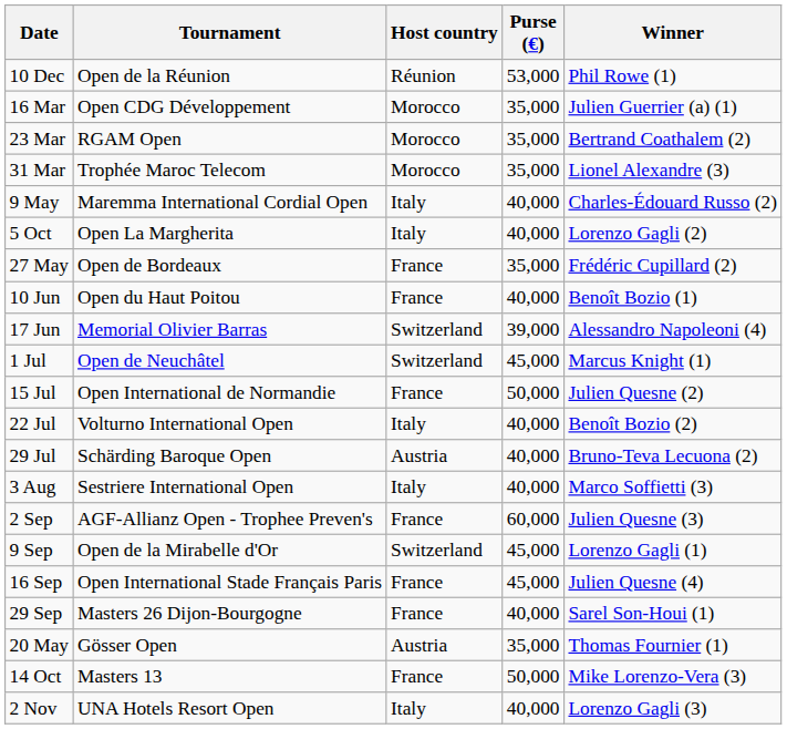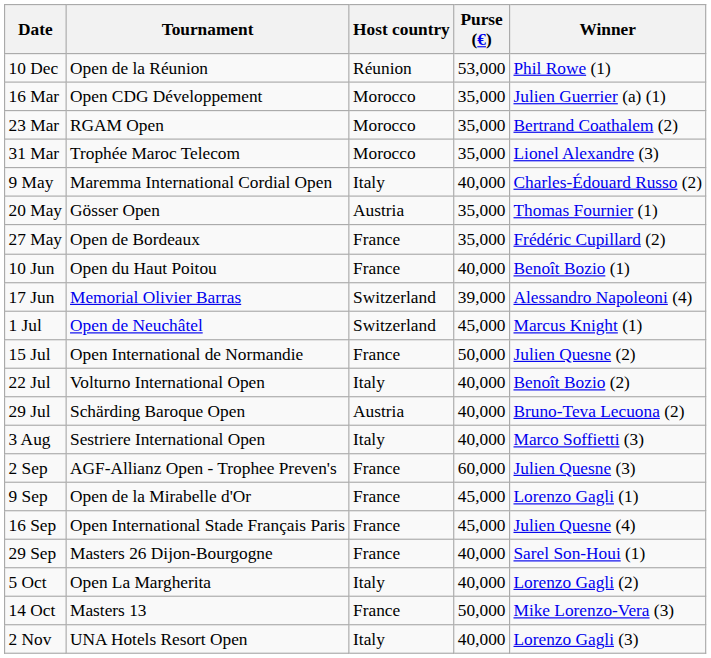 <table class="wikitable" style="font-size:95%;">
 <tr>
 <th>Date</th>
 <th>Tournament</th>
 <th>Host country</th>
 <th>Purse<br>(<a href='#'>€</a>)</th>
 <th>Winner</th>
 </tr>
 <tr>
 <td>10 Dec</td>
 <td>Open de la Réunion</td>
 <td>Réunion</td>
 <td align=right>53,000</td>
 <td> <a href='#'>Phil Rowe</a> (1)</td>
 </tr>
 <tr>
 <td>16 Mar</td>
 <td>Open CDG Développement</td>
 <td>Morocco</td>
 <td align=right>35,000</td>
 <td> <a href='#'>Julien Guerrier</a> (a) (1)</td>
 </tr>
 <tr>
 <td>23 Mar</td>
 <td>RGAM Open</td>
 <td>Morocco</td>
 <td align=right>35,000</td>
 <td> <a href='#'>Bertrand Coathalem</a> (2)</td>
 </tr>
 <tr>
 <td>31 Mar</td>
 <td>Trophée Maroc Telecom</td>
 <td>Morocco</td>
 <td align=right>35,000</td>
 <td> <a href='#'>Lionel Alexandre</a> (3)</td>
 </tr>
 <tr>
 <td>9 May</td>
 <td>Maremma International Cordial Open</td>
 <td>Italy</td>
 <td align=right>40,000</td>
 <td> <a href='#'>Charles-Édouard Russo</a> (2)</td>
 </tr>
 <tr>
-<td>5 Oct</td>
-<td>Open La Margherita</td>
-<td>Italy</td>
-<td align=right>40,000</td>
-<td> <a href='#'>Lorenzo Gagli</a> (2)</td>
+<td>20 May</td>
+<td>Gösser Open</td>
+<td>Austria</td>
+<td align=right>35,000</td>
+<td> <a href='#'>Thomas Fournier</a> (1)</td>
 </tr>
 <tr>
 <td>27 May</td>
 <td>Open de Bordeaux</td>
 <td>France</td>
 <td align=right>35,000</td>
 <td> <a href='#'>Frédéric Cupillard</a> (2)</td>
 </tr>
 <tr>
 <td>10 Jun</td>
 <td>Open du Haut Poitou</td>
 <td>France</td>
 <td align=right>40,000</td>
 <td> <a href='#'>Benoît Bozio</a> (1)</td>
 </tr>
 <tr>
 <td>17 Jun</td>
 <td><a href='#'>Memorial Olivier Barras</a></td>
 <td>Switzerland</td>
 <td align=right>39,000</td>
 <td> <a href='#'>Alessandro Napoleoni</a> (4)</td>
 </tr>
 <tr>
 <td>1 Jul</td>
 <td><a href='#'>Open de Neuchâtel</a></td>
 <td>Switzerland</td>
 <td align=right>45,000</td>
 <td> <a href='#'>Marcus Knight</a> (1)</td>
 </tr>
 <tr>
 <td>15 Jul</td>
 <td>Open International de Normandie</td>
 <td>France</td>
 <td align=right>50,000</td>
 <td> <a href='#'>Julien Quesne</a> (2)</td>
 </tr>
 <tr>
 <td>22 Jul</td>
 <td>Volturno International Open</td>
 <td>Italy</td>
 <td align=right>40,000</td>
 <td> <a href='#'>Benoît Bozio</a> (2)</td>
 </tr>
 <tr>
 <td>29 Jul</td>
 <td>Schärding Baroque Open</td>
 <td>Austria</td>
 <td align=right>40,000</td>
 <td> <a href='#'>Bruno-Teva Lecuona</a> (2)</td>
 </tr>
 <tr>
 <td>3 Aug</td>
 <td>Sestriere International Open</td>
 <td>Italy</td>
 <td align=right>40,000</td>
 <td> <a href='#'>Marco Soffietti</a> (3)</td>
 </tr>
 <tr>
 <td>2 Sep</td>
 <td>AGF-Allianz Open - Trophee Preven's</td>
 <td>France</td>
 <td align=right>60,000</td>
 <td> <a href='#'>Julien Quesne</a> (3)</td>
 </tr>
 <tr>
 <td>9 Sep</td>
 <td>Open de la Mirabelle d'Or</td>
-<td>Switzerland</td>
+<td>France</td>
 <td align=right>45,000</td>
 <td> <a href='#'>Lorenzo Gagli</a> (1)</td>
 </tr>
 <tr>
 <td>16 Sep</td>
 <td>Open International Stade Français Paris</td>
 <td>France</td>
 <td align=right>45,000</td>
 <td> <a href='#'>Julien Quesne</a> (4)</td>
 </tr>
 <tr>
 <td>29 Sep</td>
 <td>Masters 26 Dijon-Bourgogne</td>
 <td>France</td>
 <td align=right>40,000</td>
 <td> <a href='#'>Sarel Son-Houi</a> (1)</td>
 </tr>
 <tr>
-<td>20 May</td>
-<td>Gösser Open</td>
-<td>Austria</td>
-<td align=right>35,000</td>
-<td> <a href='#'>Thomas Fournier</a> (1)</td>
+<td>5 Oct</td>
+<td>Open La Margherita</td>
+<td>Italy</td>
+<td align=right>40,000</td>
+<td> <a href='#'>Lorenzo Gagli</a> (2)</td>
 </tr>
 <tr>
 <td>14 Oct</td>
 <td>Masters 13</td>
 <td>France</td>
 <td align=right>50,000</td>
 <td> <a href='#'>Mike Lorenzo-Vera</a> (3)</td>
 </tr>
 <tr>
 <td>2 Nov</td>
 <td>UNA Hotels Resort Open</td>
 <td>Italy</td>
 <td align=right>40,000</td>
 <td> <a href='#'>Lorenzo Gagli</a> (3)</td>
 </tr>
 </table>
